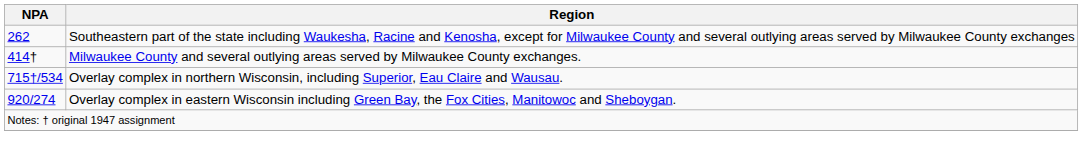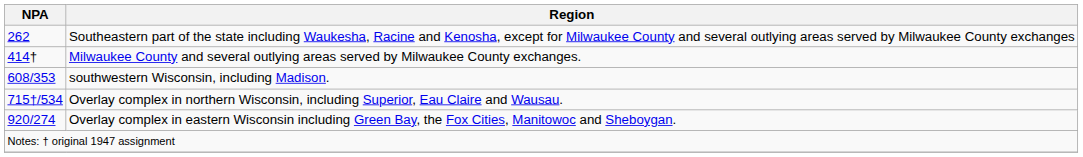 <table class=wikitable>
 <tr>
 <th>NPA</th>
 <th>Region</th>
 </tr>
 <tr>
 <td><a href='#'>262</a></td>
 <td>Southeastern part of the state including <a href='#'>Waukesha</a>, <a href='#'>Racine</a> and <a href='#'>Kenosha</a>, except for <a href='#'>Milwaukee County</a> and several outlying areas served by Milwaukee County exchanges</td>
 </tr>
 <tr>
 <td><a href='#'>414</a>†</td>
 <td><a href='#'>Milwaukee County</a> and several outlying areas served by Milwaukee County exchanges.</td>
+</tr>
+<tr>
+<td><a href='#'>608/353</a></td>
+<td>southwestern Wisconsin, including <a href='#'>Madison</a>.</td>
 </tr>
 <tr>
 <td><a href='#'>715†/534</a></td>
 <td>Overlay complex in northern Wisconsin, including <a href='#'>Superior</a>, <a href='#'>Eau Claire</a> and <a href='#'>Wausau</a>.</td>
 </tr>
 <tr>
 <td><a href='#'>920/274</a></td>
 <td>Overlay complex in eastern Wisconsin including <a href='#'>Green Bay</a>, the <a href='#'>Fox Cities</a>, <a href='#'>Manitowoc</a> and <a href='#'>Sheboygan</a>.</td>
 </tr>
 <tr>
 <td colspan=2><small>Notes: † original 1947 assignment</small></td>
 </tr>
 <tr>
 </tr>
 </table>
